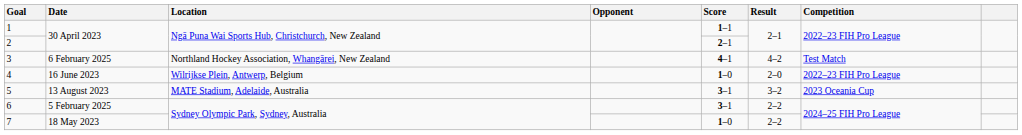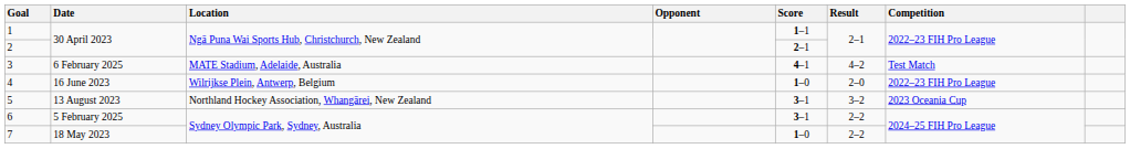 <table class="wikitable sortable" style="font-size:90%" width=97%>
 <tr>
 <th style="width: 25px; text-align: left">Goal</th>
 <th style="width: 100px; text-align: left">Date</th>
 <th style="width: 360px; text-align: left">Location</th>
 <th style="width: 90px; text-align: left">Opponent</th>
 <th style="width: 30px; text-align: left">Score</th>
 <th style="width: 30px; text-align: left">Result</th>
 <th style="width: 150px; text-align: left">Competition</th>
 <th style="width: 25px; text-align: left"></th>
 </tr>
 <tr>
 <td>1</td>
 <td rowspan=2>30 April 2023</td>
 <td rowspan=2><a href='#'>Ngā Puna Wai Sports Hub</a>, <a href='#'>Christchurch</a>, New Zealand</td>
 <td rowspan=2></td>
 <td align="center"><strong>1</strong>–1</td>
 <td rowspan=2; align="center">2–1</td>
 <td rowspan=2><a href='#'>2022–23 FIH Pro League</a></td>
 <td rowspan=2></td>
 </tr>
 <tr>
 <td>2</td>
 <td align="center"><strong>2</strong>–1</td>
 </tr>
 <tr>
 <td>3</td>
 <td>6 February 2025</td>
-<td>Northland Hockey Association, <a href='#'>Whangārei</a>, New Zealand</td>
+<td><a href='#'>MATE Stadium</a>, <a href='#'>Adelaide</a>, Australia</td>
 <td></td>
 <td align="center"><strong>4</strong>–1</td>
 <td align="center">4–2</td>
 <td><a href='#'>Test Match</a></td>
 <td></td>
 </tr>
 <tr>
 <td>4</td>
 <td>16 June 2023</td>
 <td><a href='#'>Wilrijkse Plein</a>, <a href='#'>Antwerp</a>, Belgium</td>
 <td></td>
 <td align="center"><strong>1</strong>–0</td>
 <td align="center">2–0</td>
 <td><a href='#'>2022–23 FIH Pro League</a></td>
 <td></td>
 </tr>
 <tr>
 <td>5</td>
 <td>13 August 2023</td>
-<td><a href='#'>MATE Stadium</a>, <a href='#'>Adelaide</a>, Australia</td>
+<td>Northland Hockey Association, <a href='#'>Whangārei</a>, New Zealand</td>
 <td></td>
 <td align="center"><strong>3</strong>–1</td>
 <td align="center">3–2</td>
 <td><a href='#'>2023 Oceania Cup</a></td>
 <td></td>
 </tr>
 <tr>
 <td>6</td>
 <td>5 February 2025</td>
 <td rowspan=2><a href='#'>Sydney Olympic Park</a>, <a href='#'>Sydney</a>, Australia</td>
 <td></td>
 <td align="center"><strong>3</strong>–1</td>
 <td align="center">2–2</td>
 <td rowspan=2><a href='#'>2024–25 FIH Pro League</a></td>
 <td></td>
 </tr>
 <tr>
 <td>7</td>
 <td>18 May 2023</td>
 <td></td>
 <td align="center"><strong>1</strong>–0</td>
 <td align="center">2–2</td>
 <td></td>
 </tr>
 </table>
